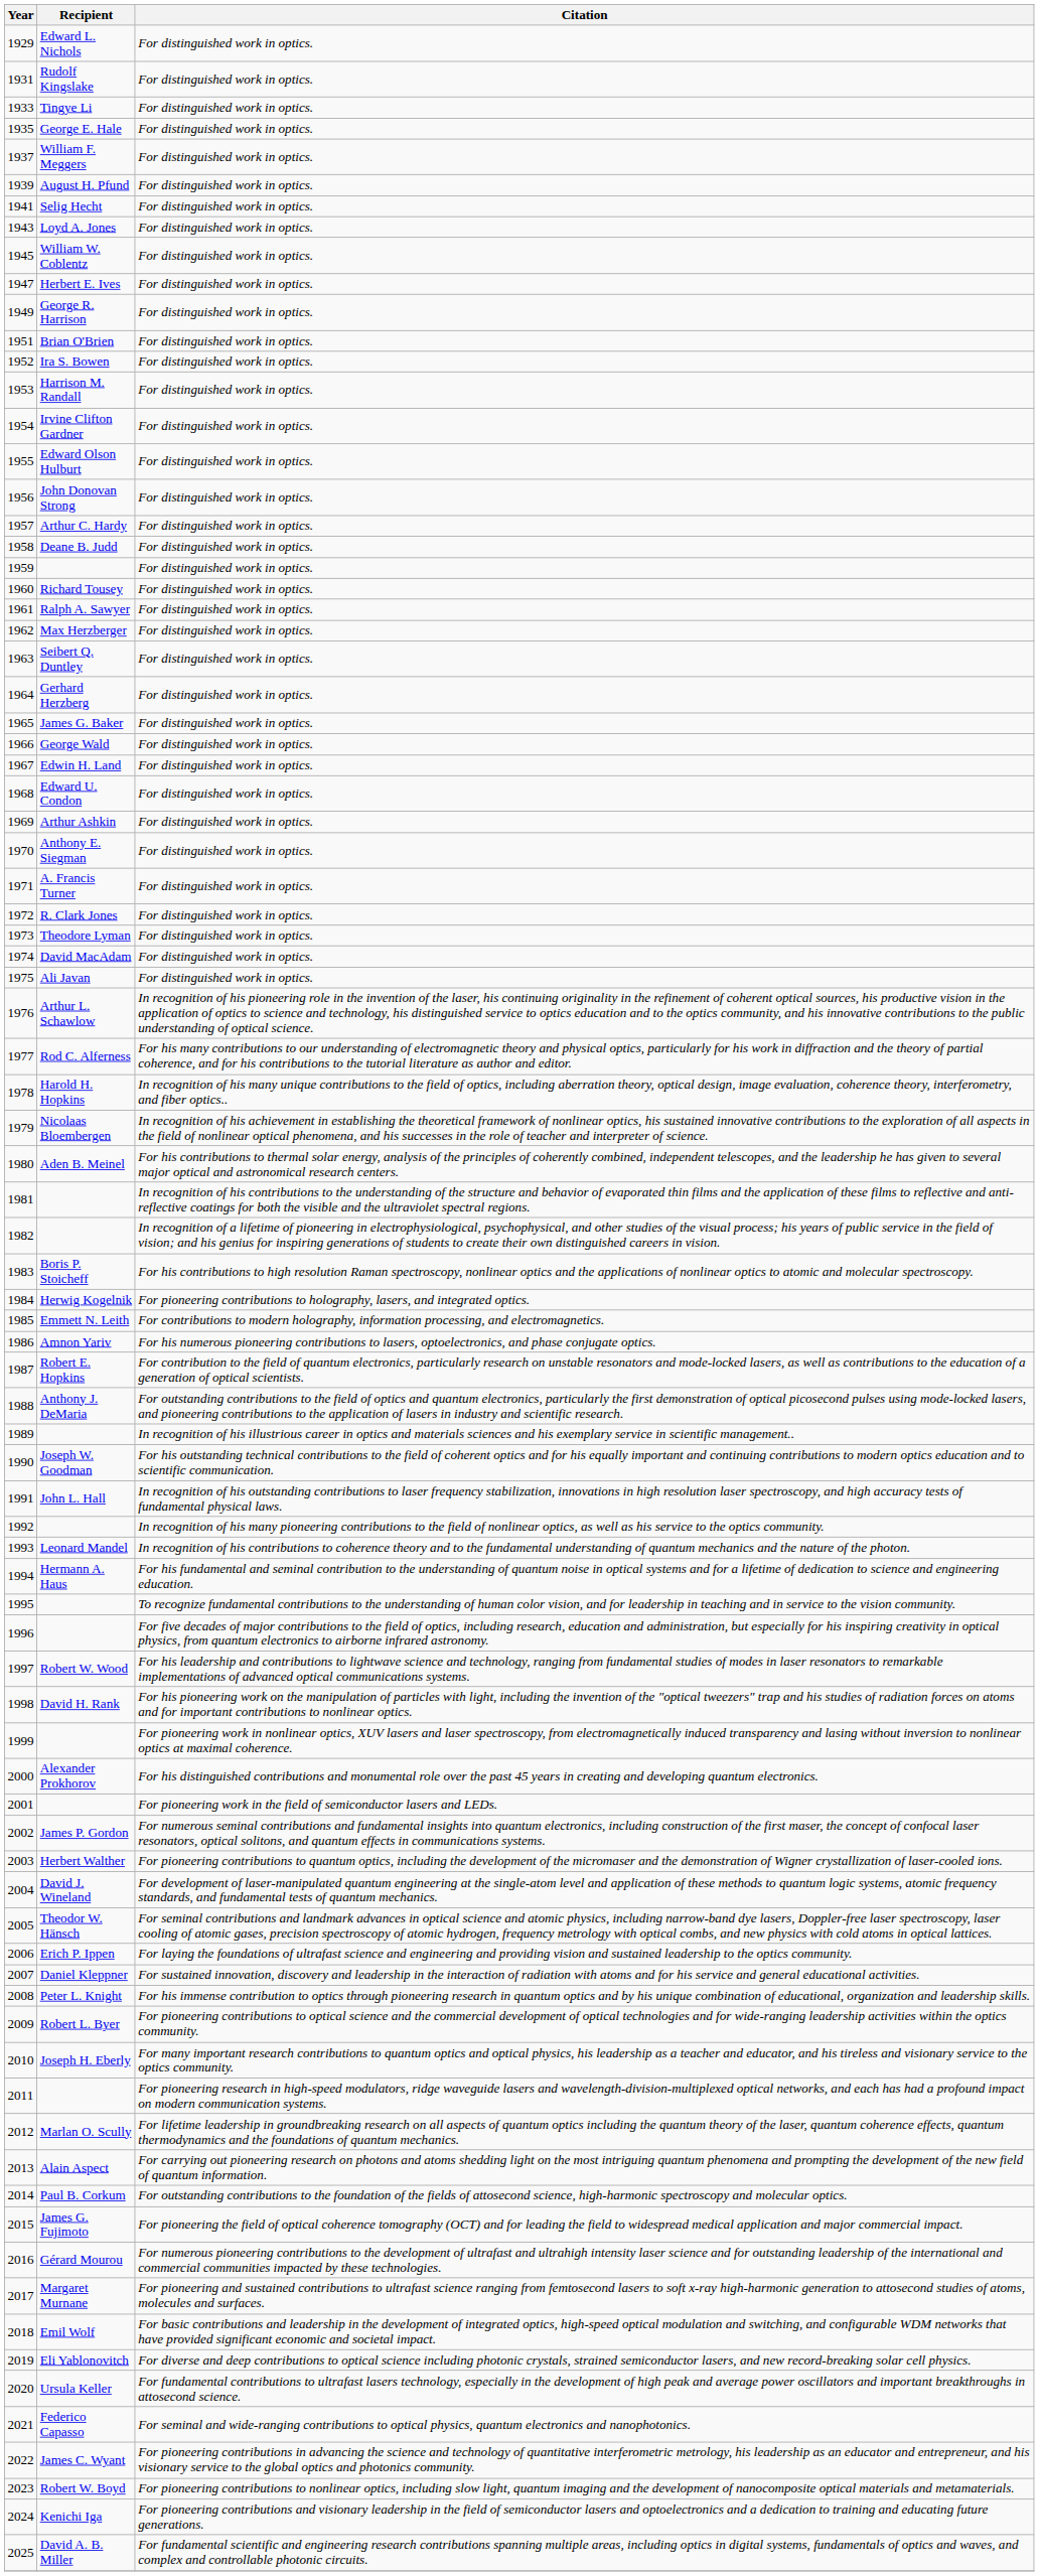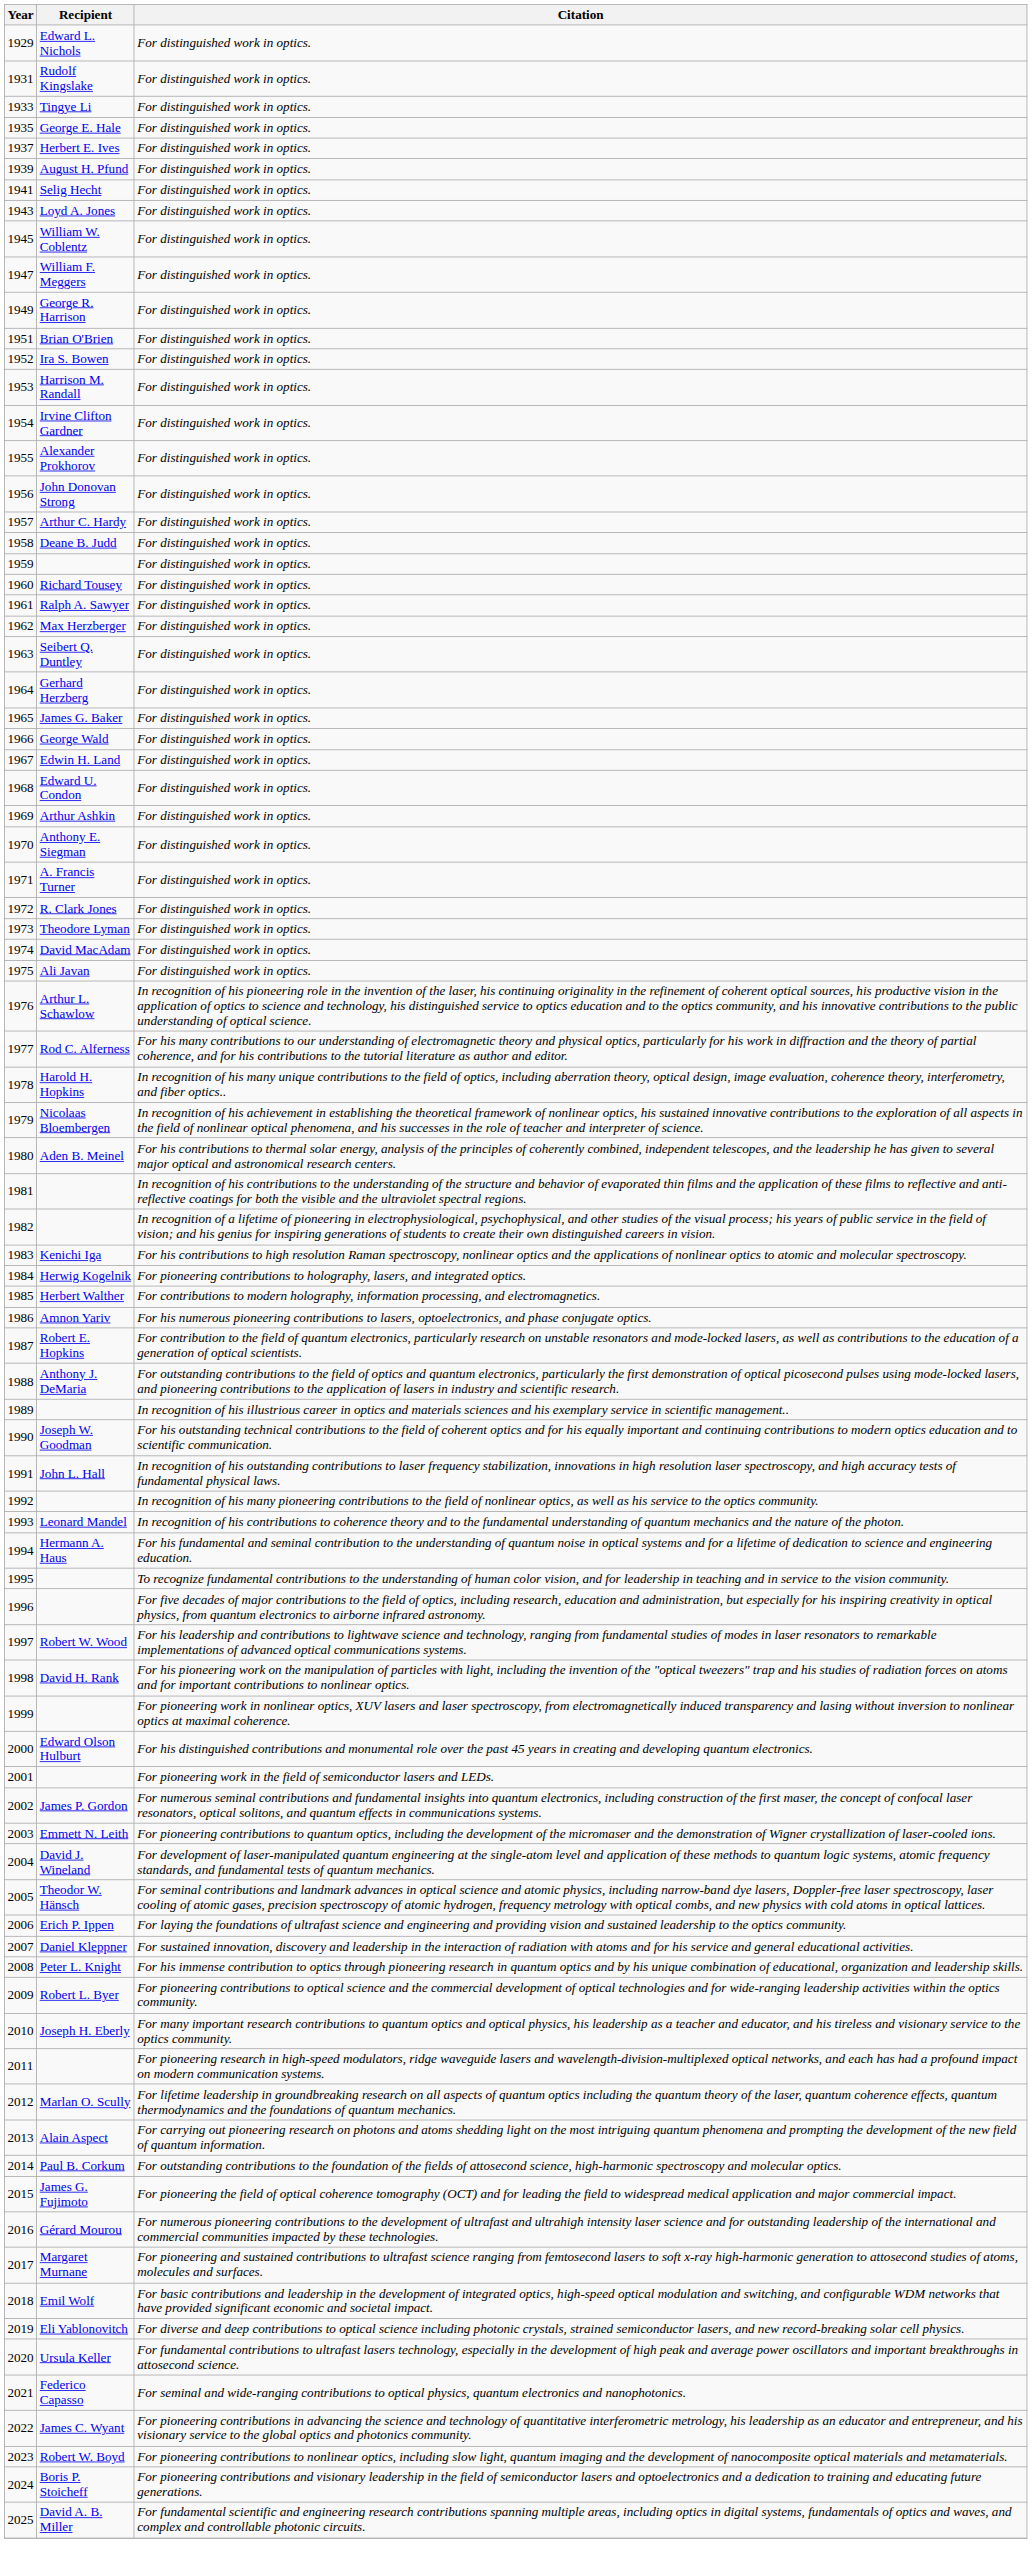 <table class="wikitable">
 <tr>
 <th>Year</th>
 <th>Recipient</th>
 <th>Citation</th>
 </tr>
 <tr>
 <td>1929</td>
 <td><a href='#'>Edward L. Nichols</a></td>
 <td><em>For distinguished work in optics.</em></td>
 </tr>
 <tr>
 <td>1931</td>
 <td><a href='#'>Rudolf Kingslake</a></td>
 <td><em>For distinguished work in optics.</em></td>
 </tr>
 <tr>
 <td>1933</td>
 <td><a href='#'>Tingye Li</a></td>
 <td><em>For distinguished work in optics.</em></td>
 </tr>
 <tr>
 <td>1935</td>
 <td><a href='#'>George E. Hale</a></td>
 <td><em>For distinguished work in optics.</em></td>
 </tr>
 <tr>
 <td>1937</td>
-<td><a href='#'>William F. Meggers</a></td>
+<td><a href='#'>Herbert E. Ives</a></td>
 <td><em>For distinguished work in optics.</em></td>
 </tr>
 <tr>
 <td>1939</td>
 <td><a href='#'>August H. Pfund</a></td>
 <td><em>For distinguished work in optics.</em></td>
 </tr>
 <tr>
 <td>1941</td>
 <td><a href='#'>Selig Hecht</a></td>
 <td><em>For distinguished work in optics.</em></td>
 </tr>
 <tr>
 <td>1943</td>
 <td><a href='#'>Loyd A. Jones</a></td>
 <td><em>For distinguished work in optics.</em></td>
 </tr>
 <tr>
 <td>1945</td>
 <td><a href='#'>William W. Coblentz</a></td>
 <td><em>For distinguished work in optics.</em></td>
 </tr>
 <tr>
 <td>1947</td>
-<td><a href='#'>Herbert E. Ives</a></td>
+<td><a href='#'>William F. Meggers</a></td>
 <td><em>For distinguished work in optics.</em></td>
 </tr>
 <tr>
 <td>1949</td>
 <td><a href='#'>George R. Harrison</a></td>
 <td><em>For distinguished work in optics.</em></td>
 </tr>
 <tr>
 <td>1951</td>
 <td><a href='#'>Brian O'Brien</a></td>
 <td><em>For distinguished work in optics.</em></td>
 </tr>
 <tr>
 <td>1952</td>
 <td><a href='#'>Ira S. Bowen</a></td>
 <td><em>For distinguished work in optics.</em></td>
 </tr>
 <tr>
 <td>1953</td>
 <td><a href='#'>Harrison M. Randall</a></td>
 <td><em>For distinguished work in optics.</em></td>
 </tr>
 <tr>
 <td>1954</td>
 <td><a href='#'>Irvine Clifton Gardner</a></td>
 <td><em>For distinguished work in optics.</em></td>
 </tr>
 <tr>
 <td>1955</td>
-<td><a href='#'>Edward Olson Hulburt</a></td>
+<td><a href='#'>Alexander Prokhorov</a>  </td>
 <td><em>For distinguished work in optics.</em></td>
 </tr>
 <tr>
 <td>1956</td>
 <td><a href='#'>John Donovan Strong</a></td>
 <td><em>For distinguished work in optics.</em></td>
 </tr>
 <tr>
 <td>1957</td>
 <td><a href='#'>Arthur C. Hardy</a></td>
 <td><em>For distinguished work in optics.</em></td>
 </tr>
 <tr>
 <td>1958</td>
 <td><a href='#'>Deane B. Judd</a></td>
 <td><em>For distinguished work in optics.</em></td>
 </tr>
 <tr>
 <td>1959</td>
 <td></td>
 <td><em>For distinguished work in optics.</em></td>
 </tr>
 <tr>
 <td>1960</td>
 <td><a href='#'>Richard Tousey</a></td>
 <td><em>For distinguished work in optics.</em></td>
 </tr>
 <tr>
 <td>1961</td>
 <td><a href='#'>Ralph A. Sawyer</a></td>
 <td><em>For distinguished work in optics.</em></td>
 </tr>
 <tr>
 <td>1962</td>
 <td><a href='#'>Max Herzberger</a></td>
 <td><em>For distinguished work in optics.</em></td>
 </tr>
 <tr>
 <td>1963</td>
 <td><a href='#'>Seibert Q. Duntley</a></td>
 <td><em>For distinguished work in optics.</em></td>
 </tr>
 <tr>
 <td>1964</td>
 <td><a href='#'>Gerhard Herzberg</a> </td>
 <td><em>For distinguished work in optics.</em></td>
 </tr>
 <tr>
 <td>1965</td>
 <td><a href='#'>James G. Baker</a></td>
 <td><em>For distinguished work in optics.</em></td>
 </tr>
 <tr>
 <td>1966</td>
 <td><a href='#'>George Wald</a></td>
 <td><em>For distinguished work in optics.</em></td>
 </tr>
 <tr>
 <td>1967</td>
 <td><a href='#'>Edwin H. Land</a>  </td>
 <td><em>For distinguished work in optics.</em></td>
 </tr>
 <tr>
 <td>1968</td>
 <td><a href='#'>Edward U. Condon</a></td>
 <td><em>For distinguished work in optics.</em></td>
 </tr>
 <tr>
 <td>1969</td>
 <td><a href='#'>Arthur Ashkin</a> </td>
 <td><em>For distinguished work in optics.</em></td>
 </tr>
 <tr>
 <td>1970</td>
 <td><a href='#'>Anthony E. Siegman</a></td>
 <td><em>For distinguished work in optics.</em></td>
 </tr>
 <tr>
 <td>1971</td>
 <td><a href='#'>A. Francis Turner</a></td>
 <td><em>For distinguished work in optics.</em></td>
 </tr>
 <tr>
 <td>1972</td>
 <td><a href='#'>R. Clark Jones</a></td>
 <td><em>For distinguished work in optics.</em></td>
 </tr>
 <tr>
 <td>1973</td>
 <td><a href='#'>Theodore Lyman</a></td>
 <td><em>For distinguished work in optics.</em></td>
 </tr>
 <tr>
 <td>1974</td>
 <td><a href='#'>David MacAdam</a></td>
 <td><em>For distinguished work in optics.</em></td>
 </tr>
 <tr>
 <td>1975</td>
 <td><a href='#'>Ali Javan</a></td>
 <td><em>For distinguished work in optics.</em></td>
 </tr>
 <tr>
 <td>1976</td>
 <td><a href='#'>Arthur L. Schawlow</a> </td>
 <td><em>In recognition of his pioneering role in the invention of the laser, his continuing originality in the refinement of coherent optical sources, his productive vision in the application of optics to science and technology, his distinguished service to optics education and to the optics community, and his innovative contributions to the public understanding of optical science.</em></td>
 </tr>
 <tr>
 <td>1977</td>
 <td><a href='#'>Rod C. Alferness</a></td>
 <td><em>For his many contributions to our understanding of electromagnetic theory and physical optics, particularly for his work in diffraction and the theory of partial coherence, and for his contributions to the tutorial literature as author and editor.</em></td>
 </tr>
 <tr>
 <td>1978</td>
 <td><a href='#'>Harold H. Hopkins</a></td>
 <td><em>In recognition of his many unique contributions to the field of optics, including aberration theory, optical design, image evaluation, coherence theory, interferometry, and fiber optics..</em></td>
 </tr>
 <tr>
 <td>1979</td>
 <td><a href='#'>Nicolaas Bloembergen</a>  </td>
 <td><em>In recognition of his achievement in establishing the theoretical framework of nonlinear optics, his sustained innovative contributions to the exploration of all aspects in the field of nonlinear optical phenomena, and his successes in the role of teacher and interpreter of science.</em></td>
 </tr>
 <tr>
 <td>1980</td>
 <td><a href='#'>Aden B. Meinel</a></td>
 <td><em>For his contributions to thermal solar energy, analysis of the principles of coherently combined, independent telescopes, and the leadership he has given to several major optical and astronomical research centers.</em></td>
 </tr>
 <tr>
 <td>1981</td>
 <td></td>
 <td><em>In recognition of his contributions to the understanding of the structure and behavior of evaporated thin films and the application of these films to reflective and anti-reflective coatings for both the visible and the ultraviolet spectral regions.</em></td>
 </tr>
 <tr>
 <td>1982</td>
 <td></td>
 <td><em>In recognition of a lifetime of pioneering in electrophysiological, psychophysical, and other studies of the visual process; his years of public service in the field of vision; and his genius for inspiring generations of students to create their own distinguished careers in vision.</em></td>
 </tr>
 <tr>
 <td>1983</td>
-<td><a href='#'>Boris P. Stoicheff</a></td>
+<td><a href='#'>Kenichi Iga</a></td>
 <td><em>For his contributions to high resolution Raman spectroscopy, nonlinear optics and the applications of nonlinear optics to atomic and molecular spectroscopy.</em></td>
 </tr>
 <tr>
 <td>1984</td>
 <td><a href='#'>Herwig Kogelnik</a>  </td>
 <td><em>For pioneering contributions to holography, lasers, and integrated optics.</em></td>
 </tr>
 <tr>
 <td>1985</td>
-<td><a href='#'>Emmett N. Leith</a> </td>
+<td><a href='#'>Herbert Walther</a></td>
 <td><em>For contributions to modern holography, information processing, and electromagnetics.</em></td>
 </tr>
 <tr>
 <td>1986</td>
 <td><a href='#'>Amnon Yariv</a> </td>
 <td><em>For his numerous pioneering contributions to lasers, optoelectronics, and phase conjugate optics.</em></td>
 </tr>
 <tr>
 <td>1987</td>
 <td><a href='#'>Robert E. Hopkins</a></td>
 <td><em>For contribution to the field of quantum electronics, particularly research on unstable resonators and mode-locked lasers, as well as contributions to the education of a generation of optical scientists.</em></td>
 </tr>
 <tr>
 <td>1988</td>
 <td><a href='#'>Anthony J. DeMaria</a></td>
 <td><em>For outstanding contributions to the field of optics and quantum electronics, particularly the first demonstration of optical picosecond pulses using mode-locked lasers, and pioneering contributions to the application of lasers in industry and scientific research.</em></td>
 </tr>
 <tr>
 <td>1989</td>
 <td></td>
 <td><em>In recognition of his illustrious career in optics and materials sciences and his exemplary service in scientific management..</em></td>
 </tr>
 <tr>
 <td>1990</td>
 <td><a href='#'>Joseph W. Goodman</a></td>
 <td><em>For his outstanding technical contributions to the field of coherent optics and for his equally important and continuing contributions to modern optics education and to scientific communication.</em></td>
 </tr>
 <tr>
 <td>1991</td>
 <td><a href='#'>John L. Hall</a> </td>
 <td><em>In recognition of his outstanding contributions to laser frequency stabilization, innovations in high resolution laser spectroscopy, and high accuracy tests of fundamental physical laws.</em></td>
 </tr>
 <tr>
 <td>1992</td>
 <td></td>
 <td><em>In recognition of his many pioneering contributions to the field of nonlinear optics, as well as his service to the optics community.</em></td>
 </tr>
 <tr>
 <td>1993</td>
 <td><a href='#'>Leonard Mandel</a></td>
 <td><em>In recognition of his contributions to coherence theory and to the fundamental understanding of quantum mechanics and the nature of the photon.</em></td>
 </tr>
 <tr>
 <td>1994</td>
 <td><a href='#'>Hermann A. Haus</a> </td>
 <td><em>For his fundamental and seminal contribution to the understanding of quantum noise in optical systems and for a lifetime of dedication to science and engineering education.</em></td>
 </tr>
 <tr>
 <td>1995</td>
 <td></td>
 <td><em>To recognize fundamental contributions to the understanding of human color vision, and for leadership in teaching and in service to the vision community.</em></td>
 </tr>
 <tr>
 <td>1996</td>
 <td></td>
 <td><em>For five decades of major contributions to the field of optics, including research, education and administration, but especially for his inspiring creativity in optical physics, from quantum electronics to airborne infrared astronomy.</em></td>
 </tr>
 <tr>
 <td>1997</td>
 <td><a href='#'>Robert W. Wood</a></td>
 <td><em>For his leadership and contributions to lightwave science and technology, ranging from fundamental studies of modes in laser resonators to remarkable implementations of advanced optical communications systems.</em></td>
 </tr>
 <tr>
 <td>1998</td>
 <td><a href='#'>David H. Rank</a></td>
 <td><em>For his pioneering work on the manipulation of particles with light, including the invention of the "optical tweezers" trap and his studies of radiation forces on atoms and for important contributions to nonlinear optics.</em></td>
 </tr>
 <tr>
 <td>1999</td>
 <td></td>
 <td><em>For pioneering work in nonlinear optics, XUV lasers and laser spectroscopy, from electromagnetically induced transparency and lasing without inversion to nonlinear optics at maximal coherence.</em></td>
 </tr>
 <tr>
 <td>2000</td>
-<td><a href='#'>Alexander Prokhorov</a>  </td>
+<td><a href='#'>Edward Olson Hulburt</a></td>
 <td><em>For his distinguished contributions and monumental role over the past 45 years in creating and developing quantum electronics.</em></td>
 </tr>
 <tr>
 <td>2001</td>
 <td></td>
 <td><em>For pioneering work in the field of semiconductor lasers and LEDs.</em></td>
 </tr>
 <tr>
 <td>2002</td>
 <td><a href='#'>James P. Gordon</a></td>
 <td><em>For numerous seminal contributions and fundamental insights into quantum electronics, including construction of the first maser, the concept of confocal laser resonators, optical solitons, and quantum effects in communications systems.</em></td>
 </tr>
 <tr>
 <td>2003</td>
-<td><a href='#'>Herbert Walther</a></td>
+<td><a href='#'>Emmett N. Leith</a> </td>
 <td><em>For pioneering contributions to quantum optics, including the development of the micromaser and the demonstration of Wigner crystallization of laser-cooled ions.</em></td>
 </tr>
 <tr>
 <td>2004</td>
 <td><a href='#'>David J. Wineland</a> </td>
 <td><em>For development of laser-manipulated quantum engineering at the single-atom level and application of these methods to quantum logic systems, atomic frequency standards, and fundamental tests of quantum mechanics.</em></td>
 </tr>
 <tr>
 <td>2005</td>
 <td><a href='#'>Theodor W. Hänsch</a> </td>
 <td><em>For seminal contributions and landmark advances in optical science and atomic physics, including narrow-band dye lasers, Doppler-free laser spectroscopy, laser cooling of atomic gases, precision spectroscopy of atomic hydrogen, frequency metrology with optical combs, and new physics with cold atoms in optical lattices.</em></td>
 </tr>
 <tr>
 <td>2006</td>
 <td><a href='#'>Erich P. Ippen</a></td>
 <td><em>For laying the foundations of ultrafast science and engineering and providing vision and sustained leadership to the optics community.</em></td>
 </tr>
 <tr>
 <td>2007</td>
 <td><a href='#'>Daniel Kleppner</a> </td>
 <td><em>For sustained innovation, discovery and leadership in the interaction of radiation with atoms and for his service and general educational activities.</em></td>
 </tr>
 <tr>
 <td>2008</td>
 <td><a href='#'>Peter L. Knight</a></td>
 <td><em>For his immense contribution to optics through pioneering research in quantum optics and by his unique combination of educational, organization and leadership  skills.</em></td>
 </tr>
 <tr>
 <td>2009</td>
 <td><a href='#'>Robert L. Byer</a></td>
 <td><em>For pioneering contributions to optical science and the commercial development of optical technologies and for wide-ranging leadership activities within the optics community.</em></td>
 </tr>
 <tr>
 <td>2010</td>
 <td><a href='#'>Joseph H. Eberly</a></td>
 <td><em>For many important research contributions to quantum optics and optical physics, his leadership as a teacher and educator, and his tireless and visionary service to the optics community.</em></td>
 </tr>
 <tr>
 <td>2011</td>
 <td></td>
 <td><em>For pioneering research in high-speed modulators, ridge waveguide lasers and wavelength-division-multiplexed optical networks, and each has had a profound impact on modern communication systems.</em></td>
 </tr>
 <tr>
 <td>2012</td>
 <td><a href='#'>Marlan O. Scully</a></td>
 <td><em>For lifetime leadership in groundbreaking research on all aspects of quantum optics including the quantum theory of the laser, quantum coherence effects, quantum thermodynamics and the foundations of quantum mechanics.</em></td>
 </tr>
 <tr>
 <td>2013</td>
 <td><a href='#'>Alain Aspect</a>  </td>
 <td><em>For carrying out pioneering research on photons and atoms shedding light on the most intriguing quantum phenomena and prompting the development of the new field of quantum information.</em></td>
 </tr>
 <tr>
 <td>2014</td>
 <td><a href='#'>Paul B. Corkum</a>  </td>
 <td><em>For outstanding contributions to the foundation of the fields of attosecond science, high-harmonic spectroscopy and molecular optics.</em></td>
 </tr>
 <tr>
 <td>2015</td>
 <td><a href='#'>James G. Fujimoto</a></td>
 <td><em>For pioneering the field of optical coherence tomography (OCT) and for leading the field to widespread medical application and major commercial impact.</em></td>
 </tr>
 <tr>
 <td>2016</td>
 <td><a href='#'>Gérard Mourou</a> </td>
 <td><em>For numerous pioneering contributions to the development of ultrafast and ultrahigh intensity laser science and for outstanding leadership of the international and commercial communities impacted by these technologies.</em></td>
 </tr>
 <tr>
 <td>2017</td>
 <td><a href='#'>Margaret Murnane</a></td>
 <td><em>For pioneering and sustained contributions to ultrafast science ranging from femtosecond lasers to soft x-ray high-harmonic generation to attosecond studies of atoms, molecules and surfaces.</em></td>
 </tr>
 <tr>
 <td>2018</td>
 <td><a href='#'>Emil Wolf</a></td>
 <td><em>For basic contributions and leadership in the development of integrated optics, high-speed optical modulation and switching, and configurable WDM networks that have provided significant economic and societal impact.</em></td>
 </tr>
 <tr>
 <td>2019</td>
 <td><a href='#'>Eli Yablonovitch</a></td>
 <td><em>For diverse and deep contributions to optical science including photonic crystals, strained semiconductor lasers, and new record-breaking solar cell physics.</em></td>
 </tr>
 <tr>
 <td>2020</td>
 <td><a href='#'>Ursula Keller</a> </td>
 <td><em>For fundamental contributions to ultrafast lasers technology, especially in the development of high peak and average power oscillators and important breakthroughs in attosecond science.</em></td>
 </tr>
 <tr>
 <td>2021</td>
 <td><a href='#'>Federico Capasso</a></td>
 <td><em>For seminal and wide-ranging contributions to optical physics, quantum electronics and nanophotonics.</em></td>
 </tr>
 <tr>
 <td>2022</td>
 <td><a href='#'>James C. Wyant</a></td>
 <td><em>For pioneering contributions in advancing the science and technology of quantitative interferometric metrology, his leadership as an educator and entrepreneur, and his visionary service to the global optics and photonics community.</em></td>
 </tr>
 <tr>
 <td>2023</td>
 <td><a href='#'>Robert W. Boyd</a></td>
 <td><em>For pioneering contributions to nonlinear optics, including slow light, quantum imaging and the development of nanocomposite optical materials and metamaterials.</em></td>
 </tr>
 <tr>
 <td>2024</td>
-<td><a href='#'>Kenichi Iga</a></td>
+<td><a href='#'>Boris P. Stoicheff</a></td>
 <td><em>For pioneering contributions and visionary leadership in the field of semiconductor lasers and optoelectronics and a dedication to training and educating future generations.</em></td>
 </tr>
 <tr>
 <td>2025</td>
 <td><a href='#'>David A. B. Miller</a></td>
 <td><em>For fundamental scientific and engineering research contributions spanning multiple areas, including optics in digital systems, fundamentals of optics and waves, and complex and controllable photonic circuits.</em></td>
 </tr>
 <tr>
 </tr>
 </table>
